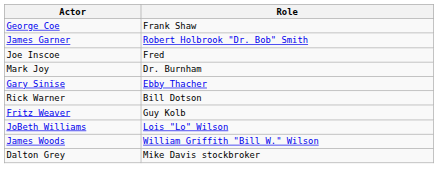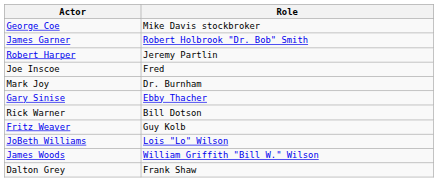 <table class="wikitable" width="50%">
 <tr bgcolor="#CCCCCC">
 <th>Actor</th>
 <th>Role</th>
 </tr>
 <tr>
 <td><a href='#'>George Coe</a></td>
-<td>Frank Shaw</td>
+<td>Mike Davis stockbroker</td>
 </tr>
 <tr>
 <td><a href='#'>James Garner</a></td>
 <td><a href='#'>Robert Holbrook "Dr. Bob" Smith</a></td>
+</tr>
+<tr>
+<td><a href='#'>Robert Harper</a></td>
+<td>Jeremy Partlin</td>
 </tr>
 <tr>
 <td>Joe Inscoe</td>
 <td>Fred</td>
 </tr>
 <tr>
 <td>Mark Joy</td>
 <td>Dr. Burnham</td>
 </tr>
 <tr>
 <td><a href='#'>Gary Sinise</a></td>
 <td><a href='#'>Ebby Thacher</a></td>
 </tr>
 <tr>
 <td>Rick Warner</td>
 <td>Bill Dotson</td>
 </tr>
 <tr>
 <td><a href='#'>Fritz Weaver</a></td>
 <td>Guy Kolb</td>
 </tr>
 <tr>
 <td><a href='#'>JoBeth Williams</a></td>
 <td><a href='#'>Lois "Lo" Wilson</a></td>
 </tr>
 <tr>
 <td><a href='#'>James Woods</a></td>
 <td><a href='#'>William Griffith "Bill W." Wilson</a></td>
 </tr>
 <tr>
 <td>Dalton Grey</td>
-<td>Mike Davis stockbroker</td>
+<td>Frank Shaw</td>
 </tr>
 </table>
